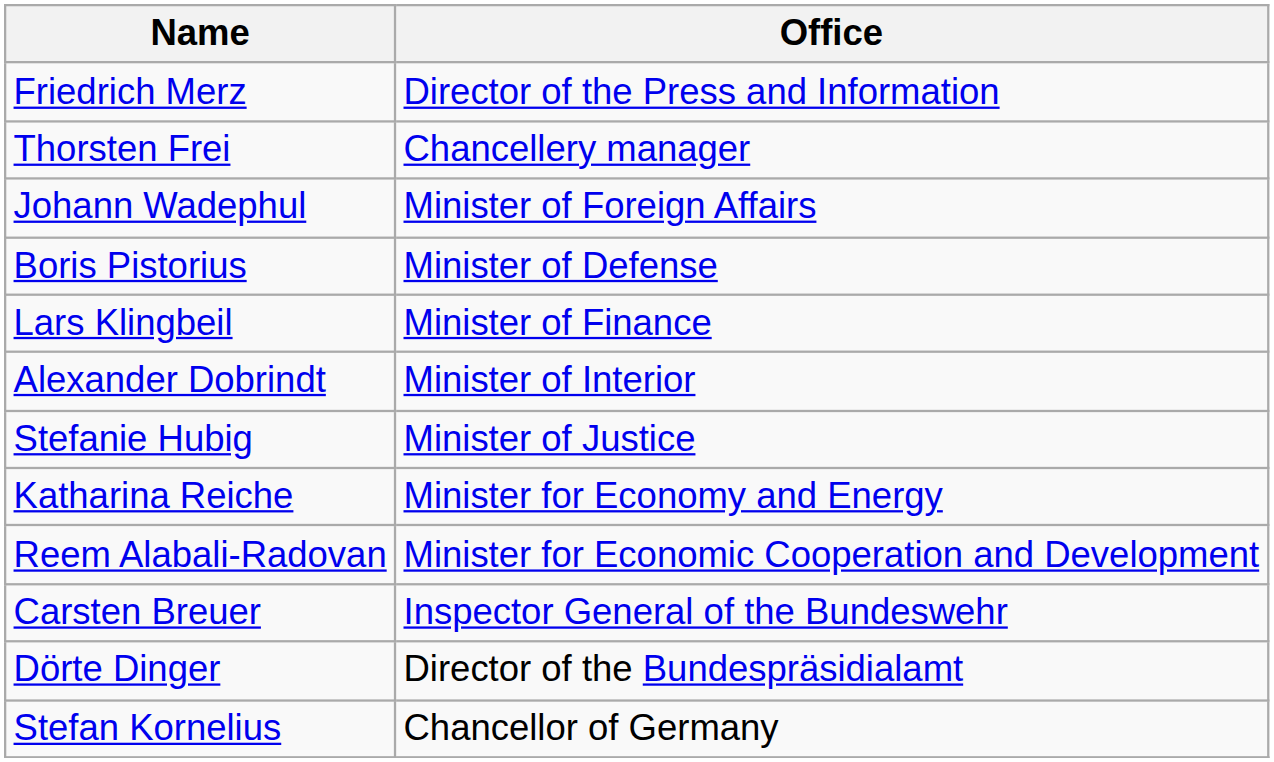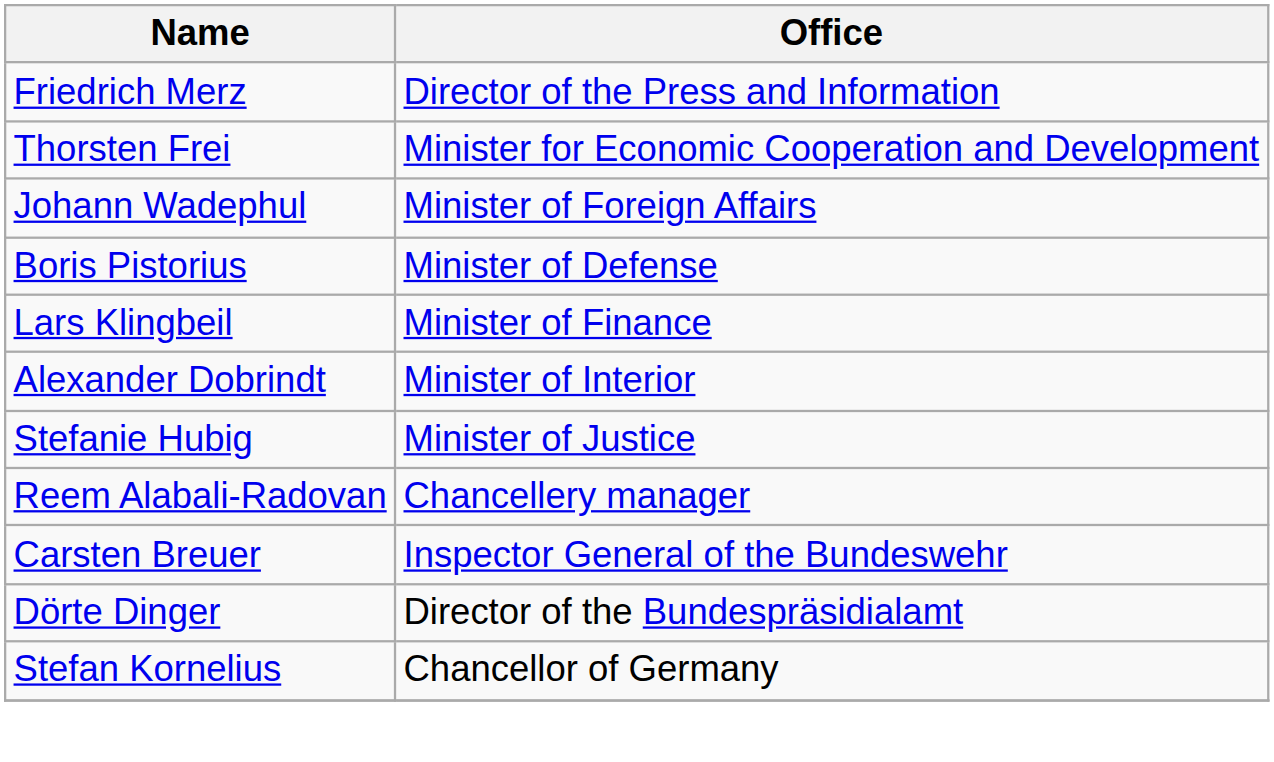 <table Ständige Mitglieder (Stand Mai 2012)| class="wikitable">
 <tr>
 <th>Name</th>
 <th>Office</th>
 </tr>
 <tr>
 <td><a href='#'>Friedrich Merz</a></td>
 <td><a href='#'>Director of the Press and Information</a></td>
 </tr>
 <tr>
 <td><a href='#'>Thorsten Frei</a></td>
-<td><a href='#'>Chancellery manager</a></td>
+<td><a href='#'>Minister for Economic Cooperation and Development</a></td>
 </tr>
 <tr>
 <td><a href='#'>Johann Wadephul</a></td>
 <td><a href='#'>Minister of Foreign Affairs</a></td>
 </tr>
 <tr>
 <td><a href='#'>Boris Pistorius</a></td>
 <td><a href='#'>Minister of Defense</a></td>
 </tr>
 <tr>
 <td><a href='#'>Lars Klingbeil</a></td>
 <td><a href='#'>Minister of Finance</a></td>
 </tr>
 <tr>
 <td><a href='#'>Alexander Dobrindt</a></td>
 <td><a href='#'>Minister of Interior</a></td>
 </tr>
 <tr>
 <td><a href='#'>Stefanie Hubig</a></td>
 <td><a href='#'>Minister of Justice</a></td>
 </tr>
 <tr>
-<td><a href='#'>Katharina Reiche</a></td>
-<td><a href='#'>Minister for Economy and Energy</a></td>
-</tr>
-<tr>
 <td><a href='#'>Reem Alabali-Radovan</a></td>
-<td><a href='#'>Minister for Economic Cooperation and Development</a></td>
+<td><a href='#'>Chancellery manager</a></td>
 </tr>
 <tr>
 <td><a href='#'>Carsten Breuer</a></td>
 <td><a href='#'>Inspector General of the Bundeswehr</a></td>
 </tr>
 <tr>
 <td><a href='#'>Dörte Dinger</a></td>
 <td>Director of the <a href='#'>Bundespräsidialamt</a></td>
 </tr>
 <tr>
 <td><a href='#'>Stefan Kornelius</a></td>
 <td>Chancellor of Germany</td>
 </tr>
 <tr>
 </tr>
 </table>
